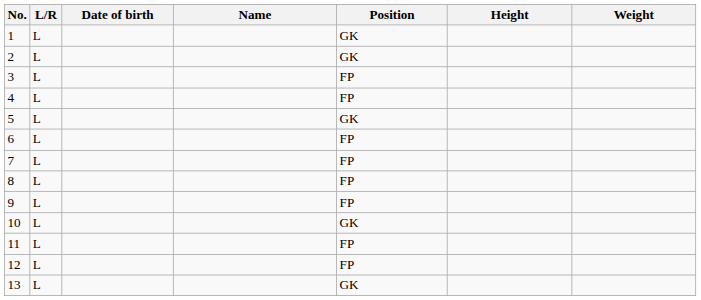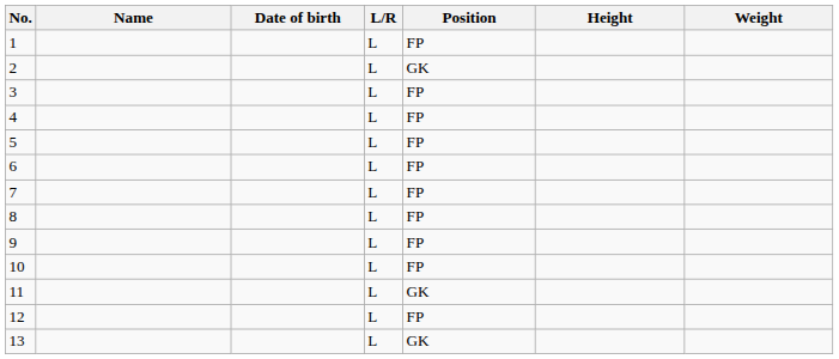 <table class=wikitable sortable style=font-size:100%; text-align:center;>
 <tr>
 <th>No.</th>
+<th style=width:12em>Name</th>
+<th style=width:8em>Date of birth</th>
 <th style=width:2em>L/R</th>
-<th style=width:8em>Date of birth</th>
-<th style=width:12em>Name</th>
 <th style=width:8em>Position</th>
 <th style=width:9em>Height</th>
 <th style=width:9em>Weight</th>
 </tr>
 <tr>
 <td>1</td>
+<td align=left></td>
+<td></td>
 <td>L</td>
-<td></td>
-<td align=left></td>
-<td>GK</td>
+<td>FP</td>
 <td></td>
 <td></td>
 </tr>
 <tr>
 <td>2</td>
+<td align=left></td>
+<td></td>
 <td>L</td>
-<td></td>
-<td align=left></td>
 <td>GK</td>
 <td></td>
 <td></td>
 </tr>
 <tr>
 <td>3</td>
+<td align=left></td>
+<td></td>
 <td>L</td>
-<td></td>
-<td align=left></td>
 <td>FP</td>
 <td></td>
 <td></td>
 </tr>
 <tr>
 <td>4</td>
+<td align=left></td>
+<td></td>
 <td>L</td>
-<td></td>
-<td align=left></td>
 <td>FP</td>
 <td></td>
 <td></td>
 </tr>
 <tr>
 <td>5</td>
+<td align=left></td>
+<td></td>
 <td>L</td>
-<td></td>
-<td align=left></td>
-<td>GK</td>
+<td>FP</td>
 <td></td>
 <td></td>
 </tr>
 <tr>
 <td>6</td>
+<td align=left></td>
+<td></td>
 <td>L</td>
-<td></td>
-<td align=left></td>
 <td>FP</td>
 <td></td>
 <td></td>
 </tr>
 <tr>
 <td>7</td>
+<td align=left></td>
+<td></td>
 <td>L</td>
-<td></td>
-<td align=left></td>
 <td>FP</td>
 <td></td>
 <td></td>
 </tr>
 <tr>
 <td>8</td>
+<td align=left></td>
+<td></td>
 <td>L</td>
-<td></td>
-<td align=left></td>
 <td>FP</td>
 <td></td>
 <td></td>
 </tr>
 <tr>
 <td>9</td>
+<td align=left></td>
+<td></td>
 <td>L</td>
-<td></td>
-<td align=left></td>
 <td>FP</td>
 <td></td>
 <td></td>
 </tr>
 <tr>
 <td>10</td>
+<td align=left></td>
+<td></td>
 <td>L</td>
+<td>FP</td>
 <td></td>
+<td></td>
+</tr>
+<tr>
+<td>11</td>
 <td align=left></td>
+<td></td>
+<td>L</td>
 <td>GK</td>
 <td></td>
 <td></td>
 </tr>
 <tr>
-<td>11</td>
+<td>12</td>
+<td align=left></td>
+<td></td>
 <td>L</td>
-<td></td>
-<td align=left></td>
-<td>FP</td>
-<td></td>
-<td></td>
-</tr>
-<tr>
-<td>12</td>
-<td>L</td>
-<td></td>
-<td align=left></td>
 <td>FP</td>
 <td></td>
 <td></td>
 </tr>
 <tr>
 <td>13</td>
+<td align=left></td>
+<td></td>
 <td>L</td>
-<td></td>
-<td align=left></td>
 <td>GK</td>
 <td></td>
 <td></td>
 </tr>
 </table>
